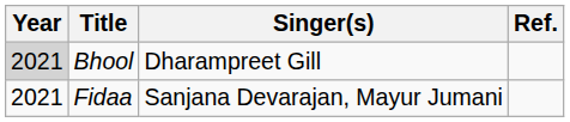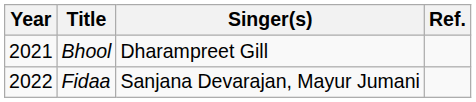 <table class="wikitable sortable">
 <tr>
 <th>Year</th>
 <th>Title</th>
 <th>Singer(s)</th>
 <th>Ref.</th>
 </tr>
 <tr>
-<td style="background: lightgrey;">2021</td>
+<td>2021</td>
 <td><em>Bhool</em></td>
 <td>Dharampreet Gill</td>
 <td></td>
 </tr>
 <tr>
-<td>2021</td>
+<td>2022</td>
 <td><em>Fidaa</em></td>
 <td>Sanjana Devarajan, Mayur Jumani</td>
 <td></td>
 </tr>
 </table>
